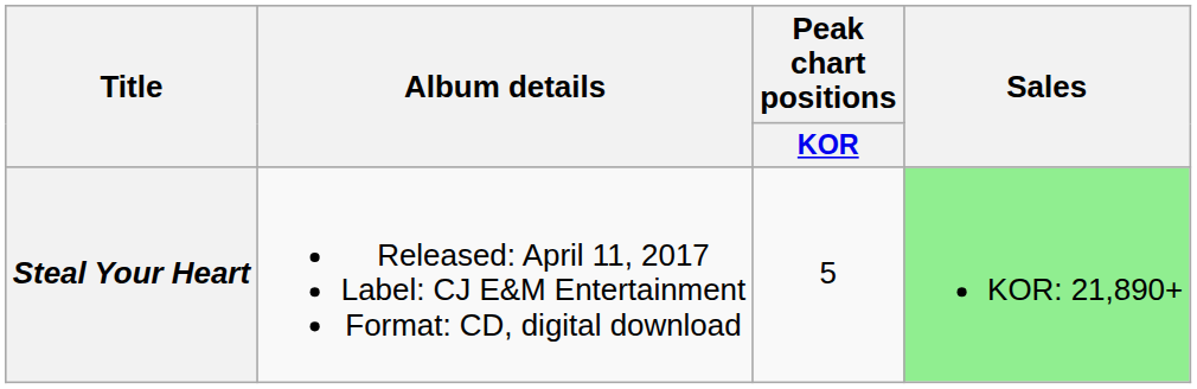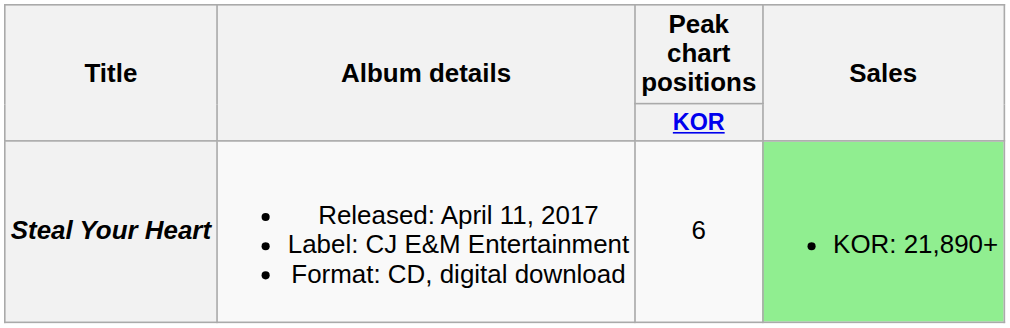 <table class="wikitable plainrowheaders" style="text-align:center;">
 <tr>
 <th scope="col" rowspan="2">Title</th>
 <th scope="col" rowspan="2">Album details</th>
 <th scope="col">Peak chart positions</th>
 <th scope="col" rowspan="2">Sales</th>
 </tr>
 <tr>
 <th scope="col" style="width:3em;font-size:90%"><a href='#'>KOR</a></th>
 </tr>
 <tr>
 <th scope="row"><em>Steal Your Heart</em></th>
 <td><br><ul><li>Released: April 11, 2017</li><li>Label: CJ E&M Entertainment</li><li>Format: CD, digital download</li></ul></td>
-<td>5</td>
+<td>6</td>
 <td style="background: lightgreen;"><br><ul><li>KOR: 21,890+ </li></ul></td>
 </tr>
 </table>
